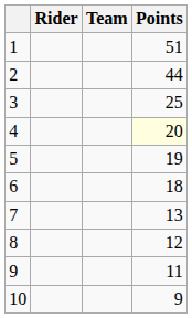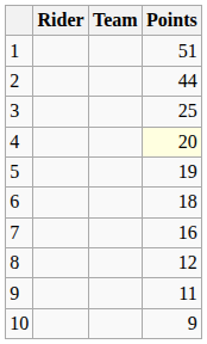 <table class="wikitable">
 <tr>
 <th></th>
 <th>Rider</th>
 <th>Team</th>
 <th>Points</th>
 </tr>
 <tr>
 <td>1</td>
 <td> </td>
 <td></td>
 <td align=right>51</td>
 </tr>
 <tr>
 <td>2</td>
 <td> </td>
 <td></td>
 <td align=right>44</td>
 </tr>
 <tr>
 <td>3</td>
 <td></td>
 <td></td>
 <td align=right>25</td>
 </tr>
 <tr>
 <td>4</td>
 <td></td>
 <td></td>
 <td align=right style="background: lightyellow;">20</td>
 </tr>
 <tr>
 <td>5</td>
 <td></td>
 <td></td>
 <td align=right>19</td>
 </tr>
 <tr>
 <td>6</td>
 <td></td>
 <td></td>
 <td align=right>18</td>
 </tr>
 <tr>
 <td>7</td>
 <td></td>
 <td></td>
-<td align=right>13</td>
+<td align=right>16</td>
 </tr>
 <tr>
 <td>8</td>
 <td></td>
 <td></td>
 <td align=right>12</td>
 </tr>
 <tr>
 <td>9</td>
 <td></td>
 <td></td>
 <td align=right>11</td>
 </tr>
 <tr>
 <td>10</td>
 <td></td>
 <td></td>
 <td align=right>9</td>
 </tr>
 </table>
